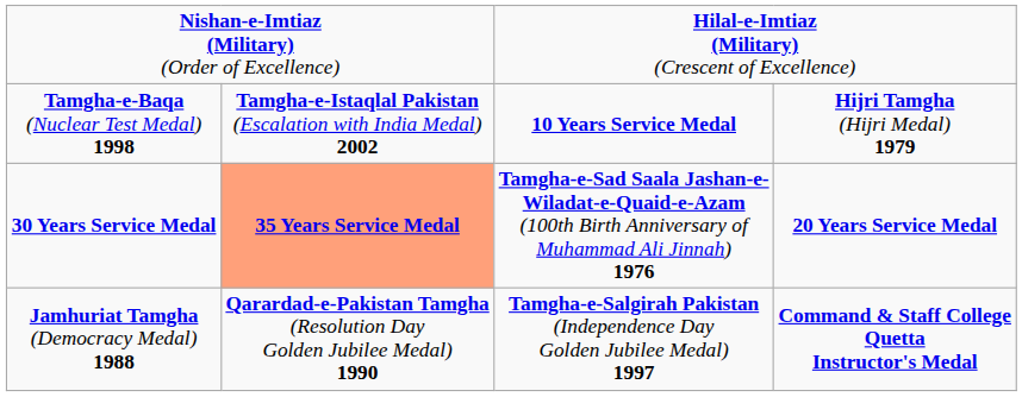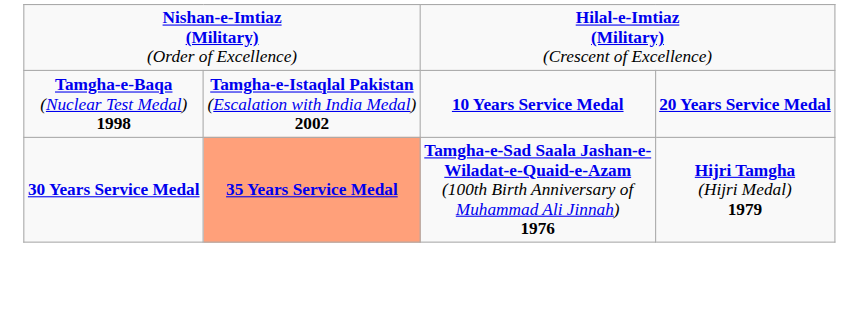 <table class="wikitable" style="margin:1em auto; text-align:center;">
 <tr>
 <td colspan="2"><strong><a href='#'>Nishan-e-Imtiaz</a></strong><br><strong><a href='#'>(Military)</a></strong><br><em>(Order of Excellence)</em></td>
 <td colspan="2"><a href='#'><strong>Hilal-e-Imtiaz</strong></a><br><strong><a href='#'>(Military)</a></strong><br><em>(Crescent of Excellence)</em></td>
 </tr>
 <tr>
 <td><strong><a href='#'>Tamgha-e-Baqa</a></strong><br><em>(<a href='#'>Nuclear Test Medal</a>)</em><br><strong>1998</strong></td>
 <td><strong><a href='#'>Tamgha-e-Istaqlal Pakistan</a></strong><br><em>(<a href='#'>Escalation with India Medal</a>)</em><br><strong>2002</strong></td>
 <td><strong><a href='#'>10 Years Service Medal</a></strong></td>
-<td><strong><a href='#'>Hijri Tamgha</a></strong><br><em>(Hijri Medal)</em><br><strong>1979</strong></td>
+<td><strong><a href='#'>20 Years Service Medal</a></strong></td>
 </tr>
 <tr>
 <td><strong><a href='#'>30 Years Service Medal</a></strong></td>
 <td style="background: lightsalmon;"><strong><a href='#'>35 Years Service Medal</a></strong></td>
 <td><strong><a href='#'>Tamgha-e-Sad Saala Jashan-e-</a></strong><br><strong><a href='#'>Wiladat-e-Quaid-e-Azam</a></strong><br><em>(100th Birth Anniversary of</em><br><em><a href='#'>Muhammad Ali Jinnah</a>)</em><br><strong>1976</strong></td>
-<td><strong><a href='#'>20 Years Service Medal</a></strong></td>
-</tr>
-<tr>
-<td><strong><a href='#'>Jamhuriat Tamgha</a></strong><br><em>(Democracy Medal)</em><br><strong>1988</strong></td>
-<td><strong><a href='#'>Qarardad-e-Pakistan Tamgha</a></strong><br><em>(Resolution Day</em><br><em>Golden Jubilee Medal)</em><br><strong>1990</strong></td>
-<td><strong><a href='#'>Tamgha-e-Salgirah Pakistan</a></strong><br><em>(Independence Day</em><br><em>Golden Jubilee Medal)</em><br><strong>1997</strong></td>
-<td><a href='#'><strong>Command & Staff College</strong></a><br><strong><a href='#'>Quetta</a></strong><br><strong><a href='#'>Instructor's Medal</a></strong></td>
+<td><strong><a href='#'>Hijri Tamgha</a></strong><br><em>(Hijri Medal)</em><br><strong>1979</strong></td>
 </tr>
 </table>
